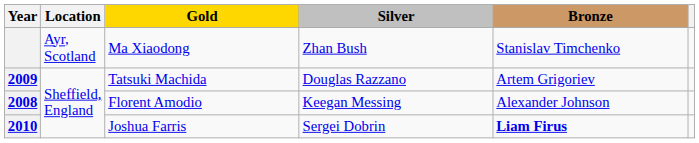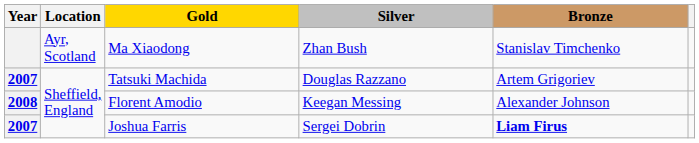 <table class="wikitable unsortable" style="text-align:left; width:85%">
 <tr>
 <th scope="col" style="text-align:center">Year</th>
 <th scope="col" style="text-align:center">Location</th>
 <td scope="col" style="text-align:center; width:30%; background:gold"><strong>Gold</strong></td>
 <td scope="col" style="text-align:center; width:30%; background:silver"><strong>Silver</strong></td>
 <td scope="col" style="text-align:center; width:30%; background:#c96"><strong>Bronze</strong></td>
 <th scope="col" style="text-align:center"></th>
 </tr>
 <tr>
 <th scope="row" style="text-align:left"></th>
 <td><a href='#'>Ayr, Scotland</a></td>
 <td> <a href='#'>Ma Xiaodong</a></td>
 <td> <a href='#'>Zhan Bush</a></td>
 <td> <a href='#'>Stanislav Timchenko</a></td>
 <td></td>
 </tr>
 <tr>
-<th scope="row" style="text-align:left"><a href='#'>2009</a></th>
+<th scope="row" style="text-align:left"><a href='#'>2007</a></th>
 <td rowspan="3"><a href='#'>Sheffield, England</a></td>
 <td> <a href='#'>Tatsuki Machida</a></td>
 <td> <a href='#'>Douglas Razzano</a></td>
 <td> <a href='#'>Artem Grigoriev</a></td>
 <td></td>
 </tr>
 <tr>
 <th scope="row" style="text-align:left"><a href='#'>2008</a></th>
 <td> <a href='#'>Florent Amodio</a></td>
 <td> <a href='#'>Keegan Messing</a></td>
 <td> <a href='#'>Alexander Johnson</a></td>
 <td></td>
 </tr>
 <tr>
-<th scope="row" style="text-align:left"><a href='#'>2010</a></th>
+<th scope="row" style="text-align:left"><a href='#'>2007</a></th>
 <td> <a href='#'>Joshua Farris</a></td>
 <td> <a href='#'>Sergei Dobrin</a></td>
 <td><strong> <a href='#'>Liam Firus</a></strong></td>
 <td></td>
 </tr>
 </table>
